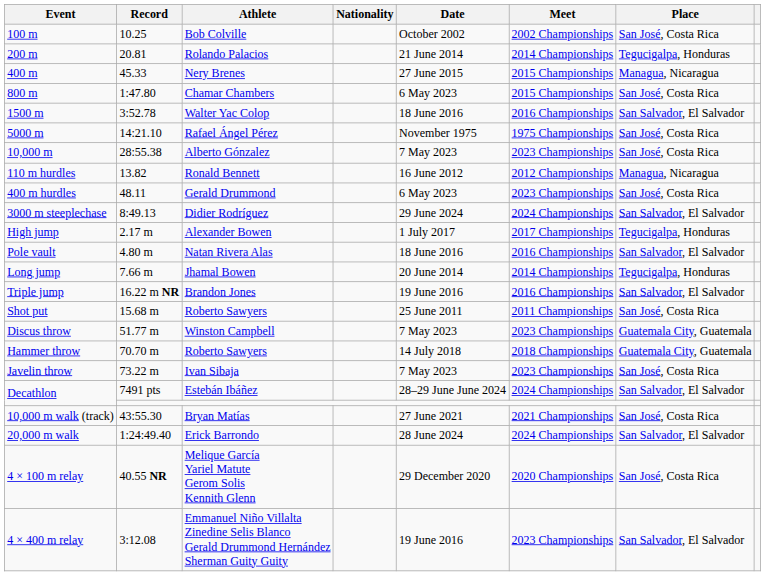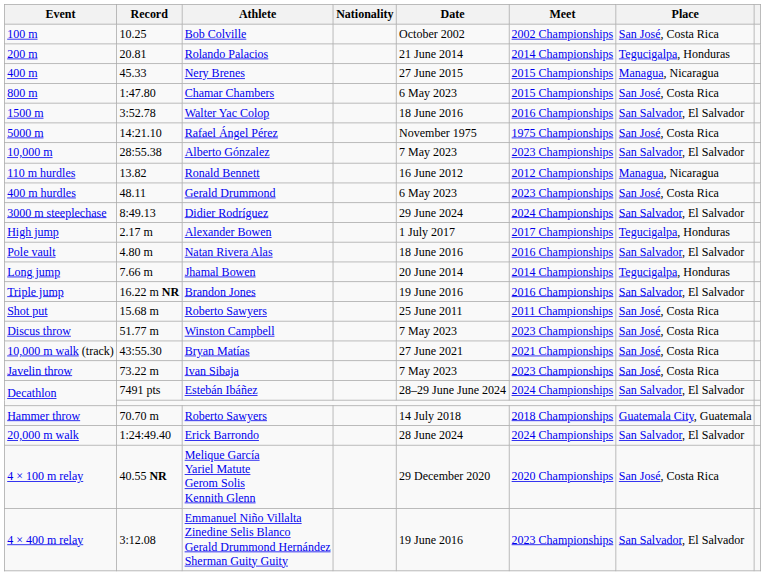 <table class="wikitable" style="font-size:95%;">
 <tr>
 <th>Event</th>
 <th>Record</th>
 <th>Athlete</th>
 <th>Nationality</th>
 <th>Date</th>
 <th>Meet</th>
 <th>Place</th>
 <th></th>
 </tr>
 <tr>
 <td><a href='#'>100 m</a></td>
 <td>10.25</td>
 <td><a href='#'>Bob Colville</a></td>
 <td></td>
 <td>October 2002</td>
 <td><a href='#'>2002 Championships</a></td>
 <td><a href='#'>San José</a>, Costa Rica</td>
 <td></td>
 </tr>
 <tr>
 <td><a href='#'>200 m</a></td>
 <td>20.81 </td>
 <td><a href='#'>Rolando Palacios</a></td>
 <td></td>
 <td>21 June 2014</td>
 <td><a href='#'>2014 Championships</a></td>
 <td><a href='#'>Tegucigalpa</a>, Honduras</td>
 <td></td>
 </tr>
 <tr>
 <td><a href='#'>400 m</a></td>
 <td>45.33</td>
 <td><a href='#'>Nery Brenes</a></td>
 <td></td>
 <td>27 June 2015</td>
 <td><a href='#'>2015 Championships</a></td>
 <td><a href='#'>Managua</a>, Nicaragua</td>
 <td></td>
 </tr>
 <tr>
 <td><a href='#'>800 m</a></td>
 <td>1:47.80</td>
 <td><a href='#'>Chamar Chambers</a></td>
 <td></td>
 <td>6 May 2023</td>
 <td><a href='#'>2015 Championships</a></td>
 <td><a href='#'>San José</a>, Costa Rica</td>
 <td></td>
 </tr>
 <tr>
 <td><a href='#'>1500 m</a></td>
 <td>3:52.78</td>
 <td><a href='#'>Walter Yac Colop</a></td>
 <td></td>
 <td>18 June 2016</td>
 <td><a href='#'>2016 Championships</a></td>
 <td><a href='#'>San Salvador</a>, El Salvador</td>
 <td></td>
 </tr>
 <tr>
 <td><a href='#'>5000 m</a></td>
 <td>14:21.10</td>
 <td><a href='#'>Rafael Ángel Pérez</a></td>
 <td></td>
 <td>November 1975</td>
 <td><a href='#'>1975 Championships</a></td>
 <td><a href='#'>San José</a>, Costa Rica</td>
 <td></td>
 </tr>
 <tr>
 <td><a href='#'>10,000 m</a></td>
 <td>28:55.38</td>
 <td><a href='#'>Alberto Gónzalez</a></td>
 <td></td>
 <td>7 May 2023</td>
 <td><a href='#'>2023 Championships</a></td>
-<td><a href='#'>San José</a>, Costa Rica</td>
+<td><a href='#'>San Salvador</a>, El Salvador</td>
 <td></td>
 </tr>
 <tr>
 <td><a href='#'>110 m hurdles</a></td>
 <td>13.82 </td>
 <td><a href='#'>Ronald Bennett</a></td>
 <td></td>
 <td>16 June 2012</td>
 <td><a href='#'>2012 Championships</a></td>
 <td><a href='#'>Managua</a>, Nicaragua</td>
 <td></td>
 </tr>
 <tr>
 <td><a href='#'>400 m hurdles</a></td>
 <td>48.11 </td>
 <td><a href='#'>Gerald Drummond</a></td>
 <td></td>
 <td>6 May 2023</td>
 <td><a href='#'>2023 Championships</a></td>
 <td><a href='#'>San José</a>, Costa Rica</td>
 <td></td>
 </tr>
 <tr>
 <td><a href='#'>3000 m steeplechase</a></td>
 <td>8:49.13</td>
 <td><a href='#'>Didier Rodríguez</a></td>
 <td></td>
 <td>29 June 2024</td>
 <td><a href='#'>2024 Championships</a></td>
 <td><a href='#'>San Salvador</a>, El Salvador</td>
 <td></td>
 </tr>
 <tr>
 <td><a href='#'>High jump</a></td>
 <td>2.17 m</td>
 <td><a href='#'>Alexander Bowen</a></td>
 <td></td>
 <td>1 July 2017</td>
 <td><a href='#'>2017 Championships</a></td>
 <td><a href='#'>Tegucigalpa</a>, Honduras</td>
 <td></td>
 </tr>
 <tr>
 <td><a href='#'>Pole vault</a></td>
 <td>4.80 m</td>
 <td><a href='#'>Natan Rivera Alas</a></td>
 <td></td>
 <td>18 June 2016</td>
 <td><a href='#'>2016 Championships</a></td>
 <td><a href='#'>San Salvador</a>, El Salvador</td>
 <td></td>
 </tr>
 <tr>
 <td><a href='#'>Long jump</a></td>
 <td>7.66 m </td>
 <td><a href='#'>Jhamal Bowen</a></td>
 <td></td>
 <td>20 June 2014</td>
 <td><a href='#'>2014 Championships</a></td>
 <td><a href='#'>Tegucigalpa</a>, Honduras</td>
 <td></td>
 </tr>
 <tr>
 <td><a href='#'>Triple jump</a></td>
 <td>16.22 m  <strong>NR</strong></td>
 <td><a href='#'>Brandon Jones</a></td>
 <td></td>
 <td>19 June 2016</td>
 <td><a href='#'>2016 Championships</a></td>
 <td><a href='#'>San Salvador</a>, El Salvador</td>
 <td></td>
 </tr>
 <tr>
 <td><a href='#'>Shot put</a></td>
 <td>15.68 m</td>
 <td><a href='#'>Roberto Sawyers</a></td>
 <td></td>
 <td>25 June 2011</td>
 <td><a href='#'>2011 Championships</a></td>
 <td><a href='#'>San José</a>, Costa Rica</td>
 <td></td>
 </tr>
 <tr>
 <td><a href='#'>Discus throw</a></td>
 <td>51.77 m</td>
 <td><a href='#'>Winston Campbell</a></td>
 <td></td>
 <td>7 May 2023</td>
 <td><a href='#'>2023 Championships</a></td>
-<td><a href='#'>Guatemala City</a>, Guatemala</td>
+<td><a href='#'>San José</a>, Costa Rica</td>
 <td></td>
 </tr>
 <tr>
-<td><a href='#'>Hammer throw</a></td>
-<td>70.70 m</td>
-<td><a href='#'>Roberto Sawyers</a></td>
+<td><a href='#'>10,000 m walk</a> (track)</td>
+<td>43:55.30</td>
+<td><a href='#'>Bryan Matías</a></td>
 <td></td>
-<td>14 July 2018</td>
-<td><a href='#'>2018 Championships</a></td>
-<td><a href='#'>Guatemala City</a>, Guatemala</td>
+<td>27 June 2021</td>
+<td><a href='#'>2021 Championships</a></td>
+<td><a href='#'>San José</a>, Costa Rica</td>
 <td></td>
 </tr>
 <tr>
 <td><a href='#'>Javelin throw</a></td>
 <td>73.22 m </td>
 <td><a href='#'>Ivan Sibaja</a></td>
 <td></td>
 <td>7 May 2023</td>
 <td><a href='#'>2023 Championships</a></td>
 <td><a href='#'>San José</a>, Costa Rica</td>
 <td></td>
 </tr>
 <tr>
 <td rowspan=2><a href='#'>Decathlon</a></td>
 <td>7491 pts</td>
 <td><a href='#'>Estebán Ibáñez</a></td>
 <td></td>
 <td>28–29 June June 2024</td>
 <td><a href='#'>2024 Championships</a></td>
 <td><a href='#'>San Salvador</a>, El Salvador</td>
 <td></td>
 </tr>
 <tr>
 <td colspan=6></td>
 <td></td>
 </tr>
 <tr>
-<td><a href='#'>10,000 m walk</a> (track)</td>
-<td>43:55.30</td>
-<td><a href='#'>Bryan Matías</a></td>
+<td><a href='#'>Hammer throw</a></td>
+<td>70.70 m</td>
+<td><a href='#'>Roberto Sawyers</a></td>
 <td></td>
-<td>27 June 2021</td>
-<td><a href='#'>2021 Championships</a></td>
-<td><a href='#'>San José</a>, Costa Rica</td>
+<td>14 July 2018</td>
+<td><a href='#'>2018 Championships</a></td>
+<td><a href='#'>Guatemala City</a>, Guatemala</td>
 <td></td>
 </tr>
 <tr>
 <td><a href='#'>20,000 m walk</a></td>
 <td>1:24:49.40</td>
 <td><a href='#'>Erick Barrondo</a></td>
 <td></td>
 <td>28 June 2024</td>
 <td><a href='#'>2024 Championships</a></td>
 <td><a href='#'>San Salvador</a>, El Salvador</td>
 <td></td>
 </tr>
 <tr>
 <td><a href='#'>4 × 100 m relay</a></td>
 <td>40.55 <strong>NR</strong></td>
 <td><a href='#'>Melique García</a><br><a href='#'>Yariel Matute</a><br><a href='#'>Gerom Solis</a><br><a href='#'>Kennith Glenn</a></td>
 <td></td>
 <td>29 December 2020</td>
 <td><a href='#'>2020 Championships</a></td>
 <td><a href='#'>San José</a>, Costa Rica</td>
 <td></td>
 </tr>
 <tr>
 <td><a href='#'>4 × 400 m relay</a></td>
 <td>3:12.08</td>
 <td><a href='#'>Emmanuel Niño Villalta</a><br><a href='#'>Zinedine Selis Blanco</a><br><a href='#'>Gerald Drummond Hernández</a><br><a href='#'>Sherman Guity Guity</a></td>
 <td></td>
 <td>19 June 2016</td>
 <td><a href='#'>2023 Championships</a></td>
 <td><a href='#'>San Salvador</a>, El Salvador</td>
 <td></td>
 </tr>
 </table>
